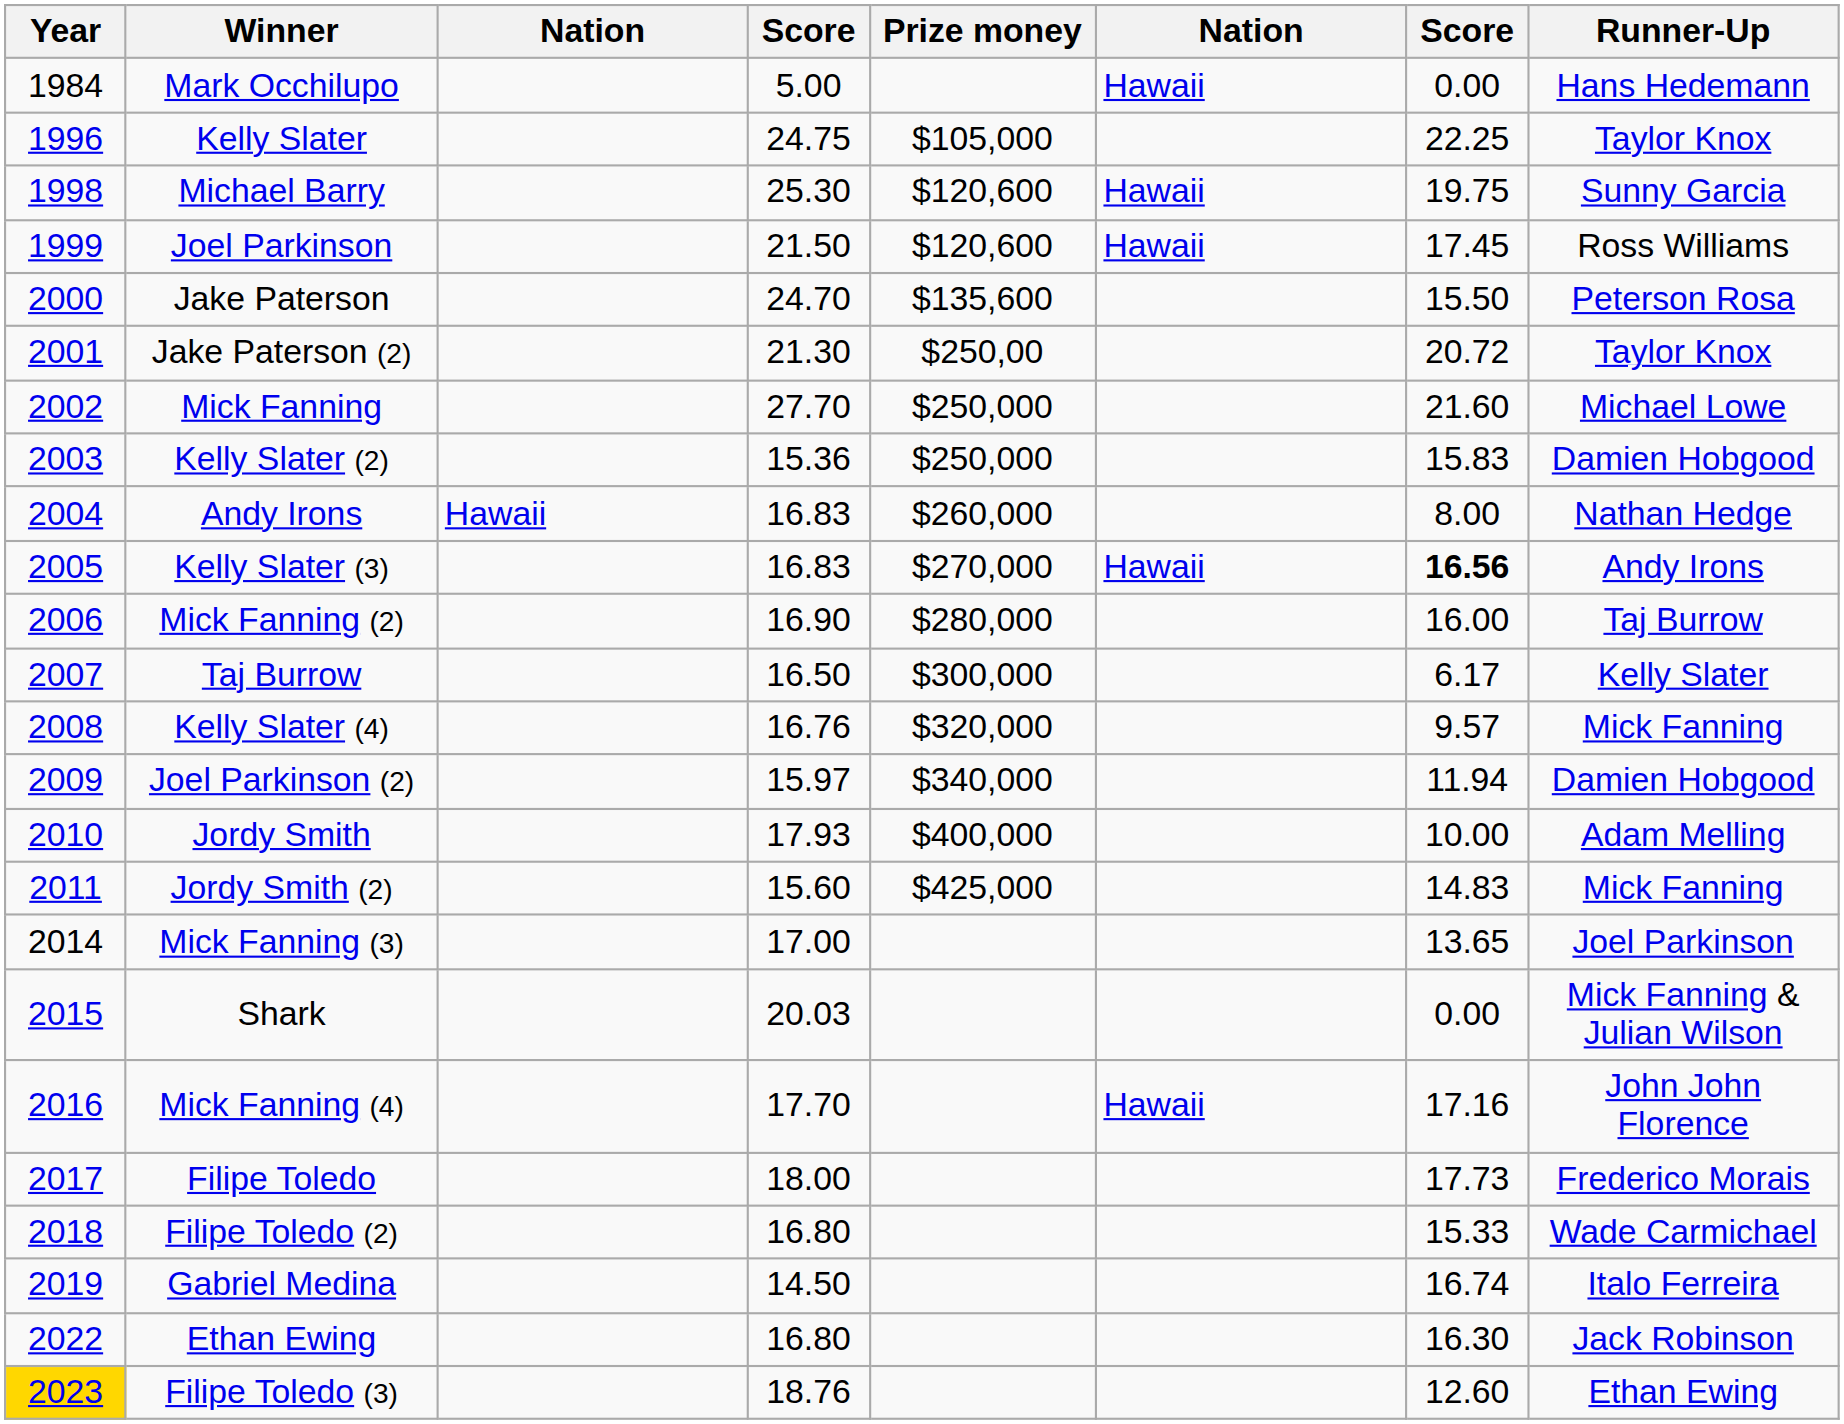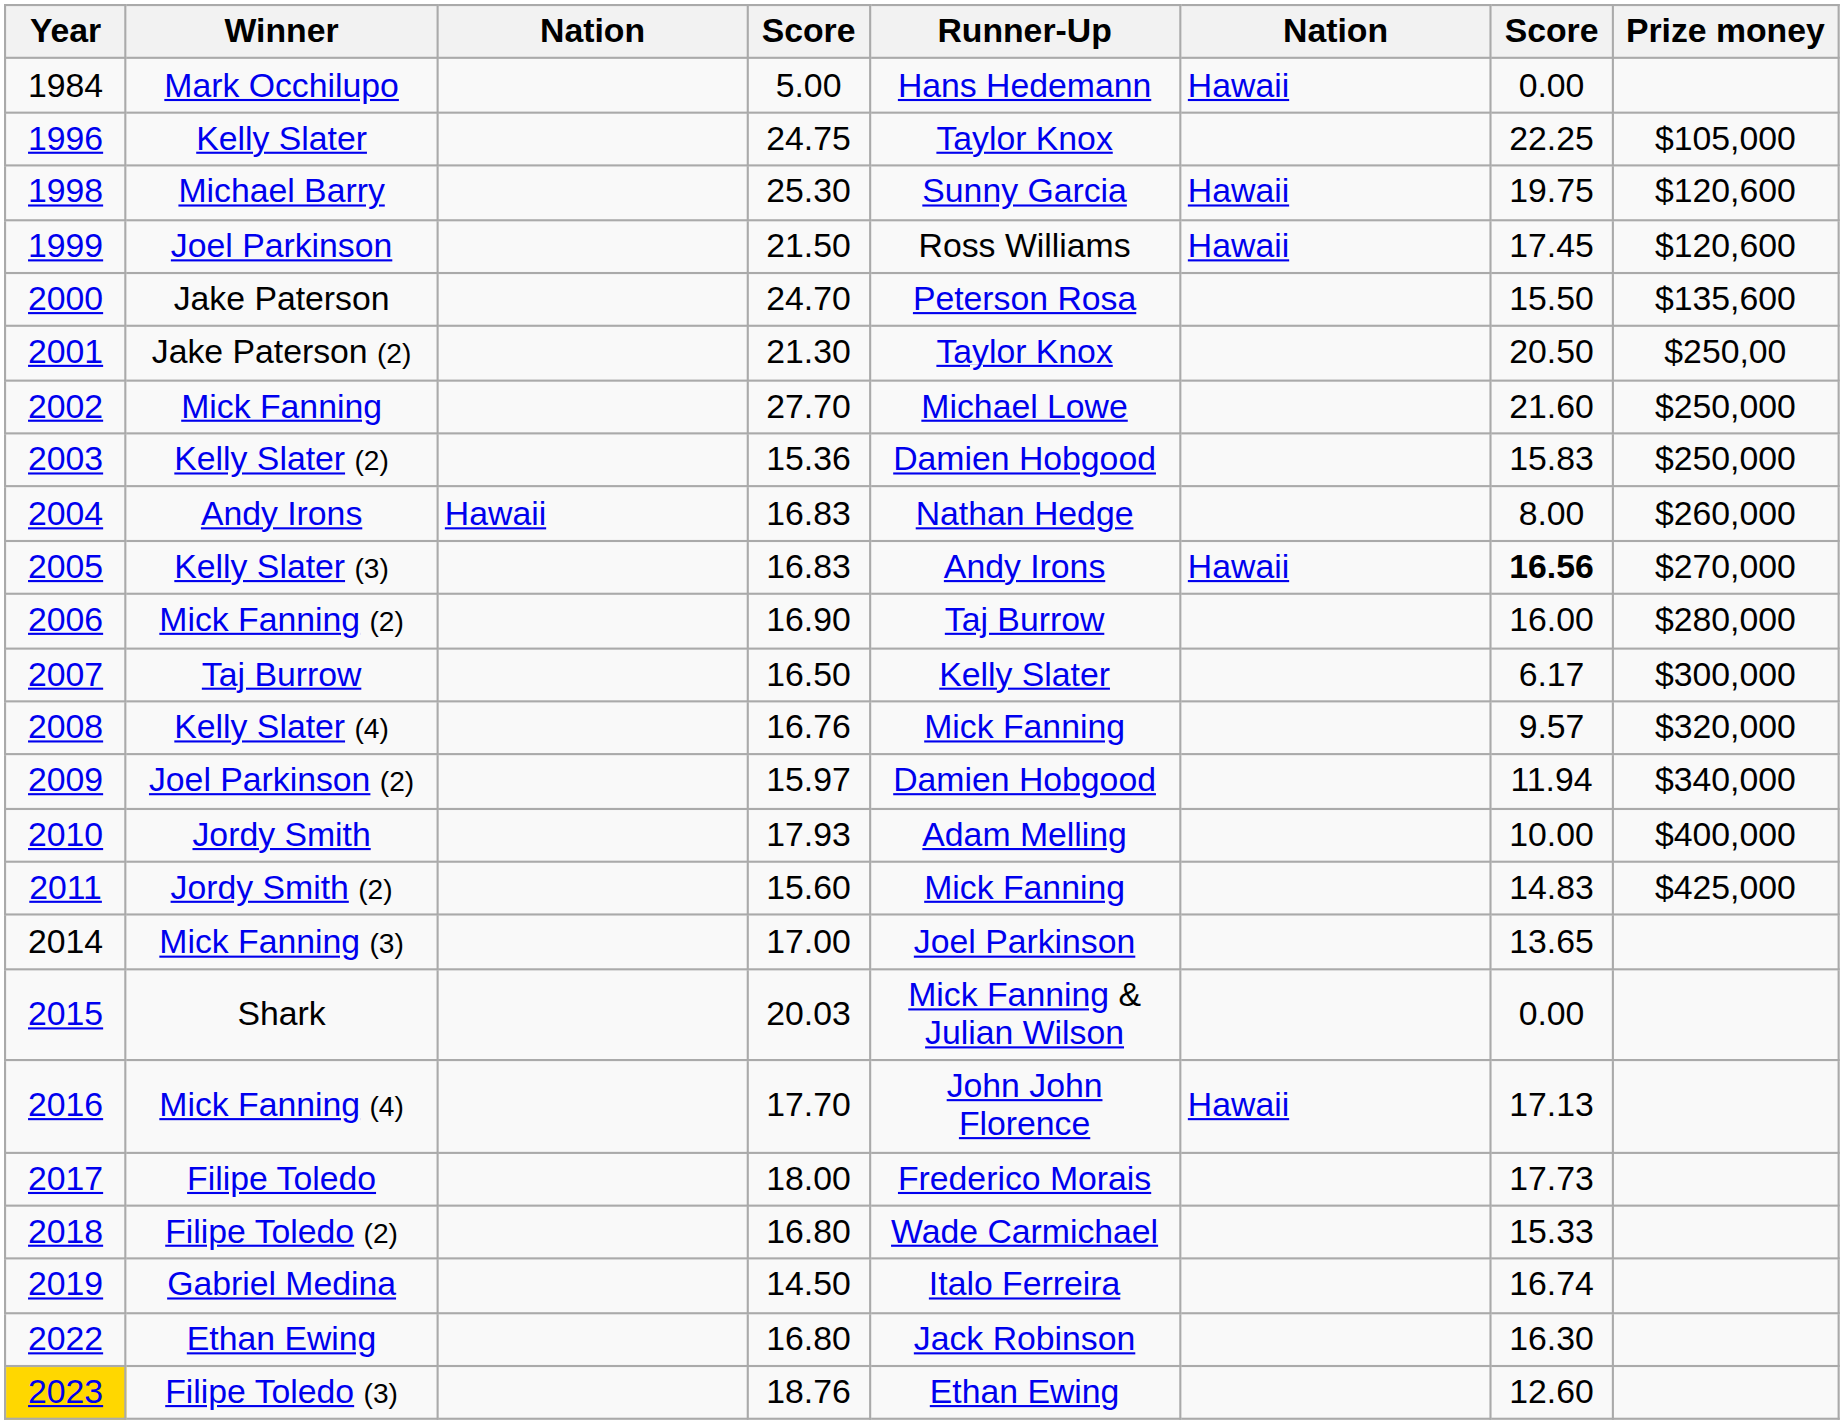 <table class="wikitable" border="1">
 <tr>
 <th width=50>Year</th>
 <th width=140>Winner</th>
 <th width=140>Nation</th>
 <th width=50>Score</th>
-<th width=100>Prize money</th>
+<th width=140>Runner-Up</th>
 <th width=140>Nation</th>
 <th width=50>Score</th>
-<th width=140>Runner-Up</th>
+<th width=100>Prize money</th>
 </tr>
 <tr>
 <td align=center>1984</td>
 <td align=center><a href='#'>Mark Occhilupo</a></td>
 <td></td>
 <td align=center>5.00</td>
-<td align=center></td>
+<td align=center><a href='#'>Hans Hedemann</a></td>
 <td> <a href='#'>Hawaii</a></td>
 <td align=center>0.00</td>
-<td align=center><a href='#'>Hans Hedemann</a></td>
+<td align=center></td>
 </tr>
 <tr>
 <td align=center><a href='#'>1996</a></td>
 <td align=center><a href='#'>Kelly Slater</a></td>
 <td></td>
 <td align=center>24.75</td>
-<td align=center>$105,000</td>
+<td align=center><a href='#'>Taylor Knox</a></td>
 <td></td>
 <td align=center>22.25</td>
-<td align=center><a href='#'>Taylor Knox</a></td>
+<td align=center>$105,000</td>
 </tr>
 <tr>
 <td align=center><a href='#'>1998</a></td>
 <td align=center><a href='#'>Michael Barry</a></td>
 <td></td>
 <td align=center>25.30</td>
-<td align=center>$120,600</td>
+<td align=center><a href='#'>Sunny Garcia</a></td>
 <td> <a href='#'>Hawaii</a></td>
 <td align=center>19.75</td>
-<td align=center><a href='#'>Sunny Garcia</a></td>
+<td align=center>$120,600</td>
 </tr>
 <tr>
 <td align=center><a href='#'>1999</a></td>
 <td align=center><a href='#'>Joel Parkinson</a></td>
 <td></td>
 <td align=center>21.50</td>
-<td align=center>$120,600</td>
+<td align=center>Ross Williams</td>
 <td> <a href='#'>Hawaii</a></td>
 <td align=center>17.45</td>
-<td align=center>Ross Williams</td>
+<td align=center>$120,600</td>
 </tr>
 <tr>
 <td align=center><a href='#'>2000</a></td>
 <td align=center>Jake Paterson</td>
 <td></td>
 <td align=center>24.70</td>
-<td align=center>$135,600</td>
+<td align=center><a href='#'>Peterson Rosa</a></td>
 <td></td>
 <td align=center>15.50</td>
-<td align=center><a href='#'>Peterson Rosa</a></td>
+<td align=center>$135,600</td>
 </tr>
 <tr>
 <td align=center><a href='#'>2001</a></td>
 <td align=center>Jake Paterson <small>(2)</small></td>
 <td></td>
 <td align=center>21.30</td>
+<td align=center><a href='#'>Taylor Knox</a></td>
+<td></td>
+<td align=center>20.50</td>
 <td align=center>$250,00</td>
-<td></td>
-<td align=center>20.72</td>
-<td align=center><a href='#'>Taylor Knox</a></td>
 </tr>
 <tr>
 <td align=center><a href='#'>2002</a></td>
 <td align=center><a href='#'>Mick Fanning</a></td>
 <td></td>
 <td align=center>27.70</td>
-<td align=center>$250,000</td>
+<td align=center><a href='#'>Michael Lowe</a></td>
 <td></td>
 <td align=center>21.60</td>
-<td align=center><a href='#'>Michael Lowe</a></td>
+<td align=center>$250,000</td>
 </tr>
 <tr>
 <td align=center><a href='#'>2003</a></td>
 <td align=center><a href='#'>Kelly Slater</a> <small>(2)</small></td>
 <td></td>
 <td align=center>15.36</td>
-<td align=center>$250,000</td>
+<td align=center><a href='#'>Damien Hobgood</a></td>
 <td></td>
 <td align=center>15.83</td>
-<td align=center><a href='#'>Damien Hobgood</a></td>
+<td align=center>$250,000</td>
 </tr>
 <tr>
 <td align=center><a href='#'>2004</a></td>
 <td align=center><a href='#'>Andy Irons</a></td>
 <td> <a href='#'>Hawaii</a></td>
 <td align=center>16.83</td>
-<td align=center>$260,000</td>
+<td align=center><a href='#'>Nathan Hedge</a></td>
 <td></td>
 <td align=center>8.00</td>
-<td align=center><a href='#'>Nathan Hedge</a></td>
+<td align=center>$260,000</td>
 </tr>
 <tr>
 <td align=center><a href='#'>2005</a></td>
 <td align=center><a href='#'>Kelly Slater</a> <small>(3)</small></td>
 <td></td>
 <td align=center>16.83</td>
-<td align=center>$270,000</td>
+<td align=center><a href='#'>Andy Irons</a></td>
 <td> <a href='#'>Hawaii</a></td>
 <td align=center><strong>16.56</strong></td>
-<td align=center><a href='#'>Andy Irons</a></td>
+<td align=center>$270,000</td>
 </tr>
 <tr>
 <td align=center><a href='#'>2006</a></td>
 <td align=center><a href='#'>Mick Fanning</a> <small>(2)</small></td>
 <td></td>
 <td align=center>16.90</td>
-<td align=center>$280,000</td>
+<td align=center><a href='#'>Taj Burrow</a></td>
 <td></td>
 <td align=center>16.00</td>
-<td align=center><a href='#'>Taj Burrow</a></td>
+<td align=center>$280,000</td>
 </tr>
 <tr>
 <td align=center><a href='#'>2007</a></td>
 <td align=center><a href='#'>Taj Burrow</a></td>
 <td></td>
 <td align=center>16.50</td>
-<td align=center>$300,000</td>
+<td align=center><a href='#'>Kelly Slater</a></td>
 <td></td>
 <td align=center>6.17</td>
-<td align=center><a href='#'>Kelly Slater</a></td>
+<td align=center>$300,000</td>
 </tr>
 <tr>
 <td align=center><a href='#'>2008</a></td>
 <td align=center><a href='#'>Kelly Slater</a> <small>(4)</small></td>
 <td></td>
 <td align=center>16.76</td>
-<td align=center>$320,000</td>
+<td align=center><a href='#'>Mick Fanning</a></td>
 <td></td>
 <td align=center>9.57</td>
-<td align=center><a href='#'>Mick Fanning</a></td>
+<td align=center>$320,000</td>
 </tr>
 <tr>
 <td align=center><a href='#'>2009</a></td>
 <td align=center><a href='#'>Joel Parkinson</a> <small>(2)</small></td>
 <td></td>
 <td align=center>15.97</td>
-<td align=center>$340,000</td>
+<td align=center><a href='#'>Damien Hobgood</a></td>
 <td></td>
 <td align=center>11.94</td>
-<td align=center><a href='#'>Damien Hobgood</a></td>
+<td align=center>$340,000</td>
 </tr>
 <tr>
 <td align=center><a href='#'>2010</a></td>
 <td align=center><a href='#'>Jordy Smith</a></td>
 <td></td>
 <td align=center>17.93</td>
-<td align=center>$400,000</td>
+<td align=center><a href='#'>Adam Melling</a></td>
 <td></td>
 <td align=center>10.00</td>
-<td align=center><a href='#'>Adam Melling</a></td>
+<td align=center>$400,000</td>
 </tr>
 <tr>
 <td align=center><a href='#'>2011</a></td>
 <td align=center><a href='#'>Jordy Smith</a> <small>(2)</small></td>
 <td></td>
 <td align=center>15.60</td>
-<td align=center>$425,000</td>
+<td align=center><a href='#'>Mick Fanning</a></td>
 <td></td>
 <td align=center>14.83</td>
-<td align=center><a href='#'>Mick Fanning</a></td>
+<td align=center>$425,000</td>
 </tr>
 <tr>
 <td align=center>2014</td>
 <td align=center><a href='#'>Mick Fanning</a> <small>(3)</small></td>
 <td></td>
 <td align=center>17.00</td>
-<td align=center></td>
+<td align=center><a href='#'>Joel Parkinson</a></td>
 <td></td>
 <td align=center>13.65</td>
-<td align=center><a href='#'>Joel Parkinson</a></td>
+<td align=center></td>
 </tr>
 <tr>
 <td align=center><a href='#'>2015</a></td>
 <td align=center>Shark</td>
 <td></td>
 <td align=center>20.03</td>
-<td align=center></td>
+<td align=center><a href='#'>Mick Fanning</a> & <a href='#'>Julian Wilson</a></td>
 <td></td>
 <td align=center>0.00</td>
-<td align=center><a href='#'>Mick Fanning</a> & <a href='#'>Julian Wilson</a></td>
+<td align=center></td>
 </tr>
 <tr>
 <td align=center><a href='#'>2016</a></td>
 <td align=center><a href='#'>Mick Fanning</a> <small>(4)</small></td>
 <td></td>
 <td align=center>17.70</td>
+<td align=center><a href='#'>John John Florence</a></td>
+<td> <a href='#'>Hawaii</a></td>
+<td align=center>17.13</td>
 <td align=center></td>
-<td> <a href='#'>Hawaii</a></td>
-<td align=center>17.16</td>
-<td align=center><a href='#'>John John Florence</a></td>
 </tr>
 <tr>
 <td align=center><a href='#'>2017</a></td>
 <td align=center><a href='#'>Filipe Toledo</a></td>
 <td></td>
 <td align=center>18.00</td>
-<td align=center></td>
+<td align=center><a href='#'>Frederico Morais</a></td>
 <td></td>
 <td align=center>17.73</td>
-<td align=center><a href='#'>Frederico Morais</a></td>
+<td align=center></td>
 </tr>
 <tr>
 <td align=center><a href='#'>2018</a></td>
 <td align=center><a href='#'>Filipe Toledo</a> <small>(2)</small></td>
 <td></td>
 <td align=center>16.80</td>
-<td align=center></td>
+<td align=center><a href='#'>Wade Carmichael</a></td>
 <td></td>
 <td align=center>15.33</td>
-<td align=center><a href='#'>Wade Carmichael</a></td>
+<td align=center></td>
 </tr>
 <tr>
 <td align=center><a href='#'>2019</a></td>
 <td align=center><a href='#'>Gabriel Medina</a></td>
 <td></td>
 <td align=center>14.50</td>
-<td align=center></td>
+<td align=center><a href='#'>Italo Ferreira</a></td>
 <td></td>
 <td align=center>16.74</td>
-<td align=center><a href='#'>Italo Ferreira</a></td>
+<td align=center></td>
 </tr>
 <tr>
 <td align=center><a href='#'>2022</a></td>
 <td align=center><a href='#'>Ethan Ewing</a></td>
 <td></td>
 <td align=center>16.80</td>
-<td align=center></td>
+<td align=center><a href='#'>Jack Robinson</a></td>
 <td></td>
 <td align=center>16.30</td>
-<td align=center><a href='#'>Jack Robinson</a></td>
+<td align=center></td>
 </tr>
 <tr>
 <td align=center style="background: gold;"><a href='#'>2023</a></td>
 <td align=center><a href='#'>Filipe Toledo</a> <small>(3)</small></td>
 <td></td>
 <td align=center>18.76</td>
-<td align=center></td>
+<td align=center><a href='#'>Ethan Ewing</a></td>
 <td></td>
 <td align=center>12.60</td>
-<td align=center><a href='#'>Ethan Ewing</a></td>
+<td align=center></td>
 </tr>
 </table>
